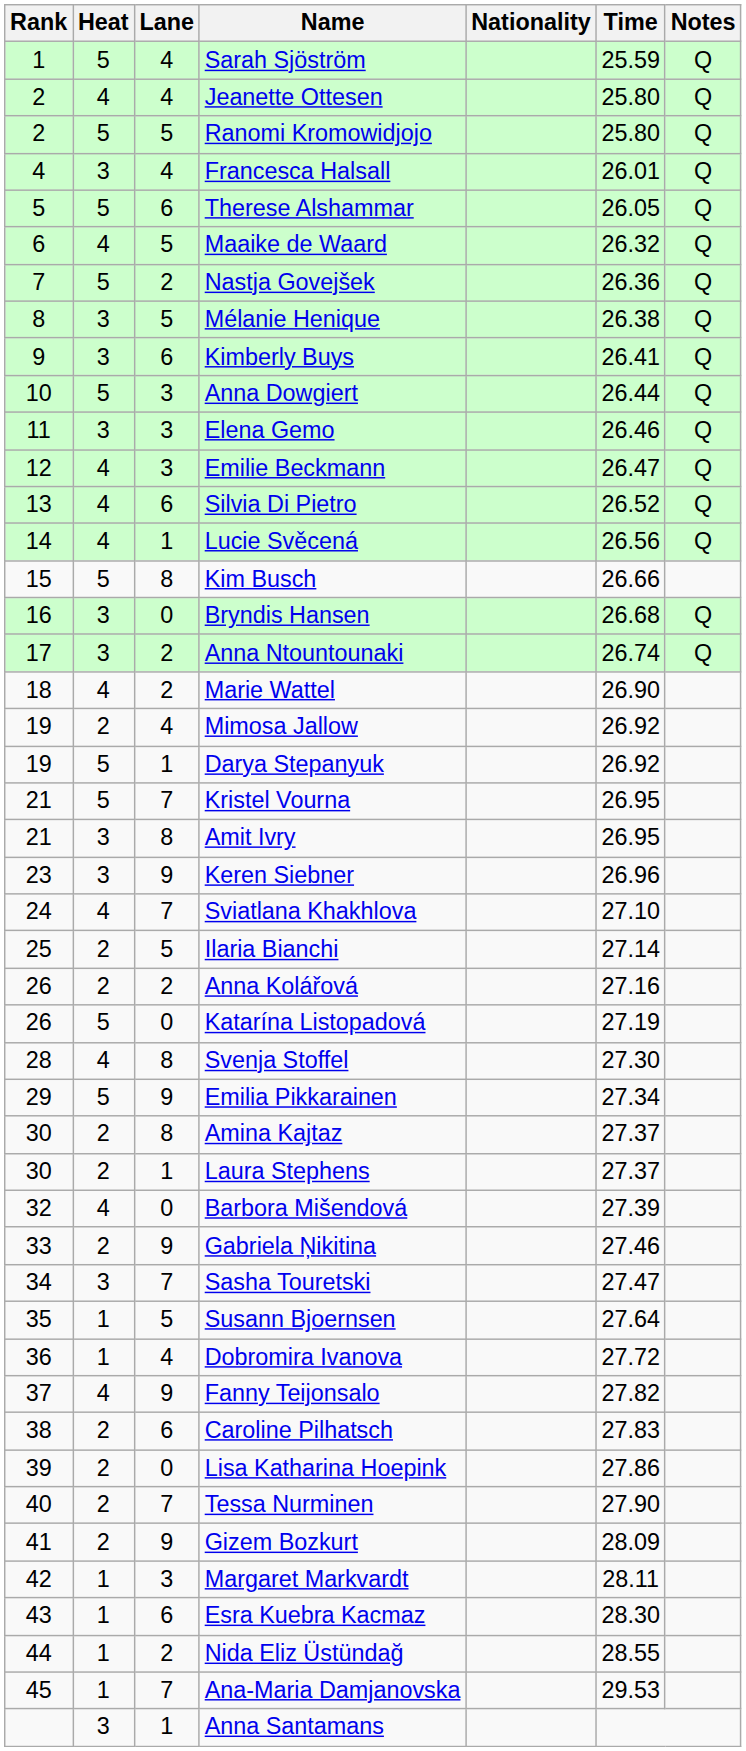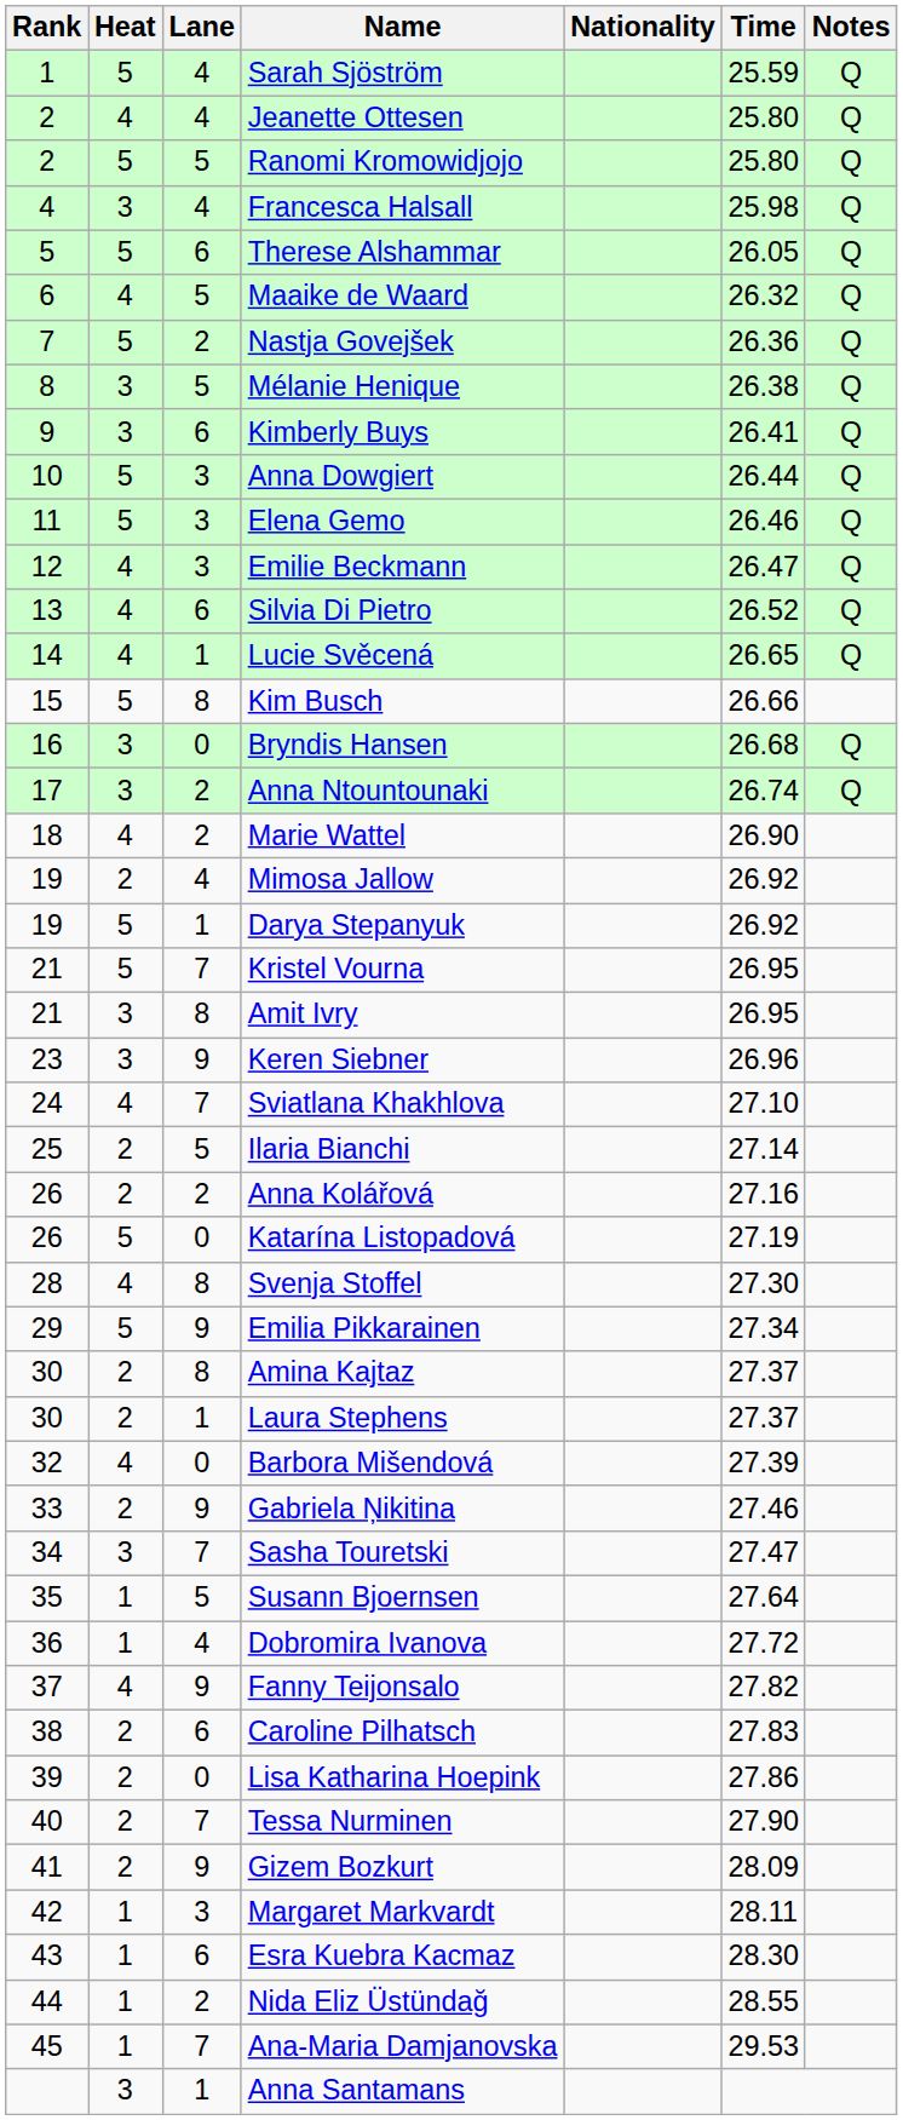 <table class="wikitable sortable" style="text-align:center">
 <tr>
 <th>Rank</th>
 <th>Heat</th>
 <th>Lane</th>
 <th>Name</th>
 <th>Nationality</th>
 <th>Time</th>
 <th>Notes</th>
 </tr>
 <tr bgcolor=ccffcc>
 <td>1</td>
 <td>5</td>
 <td>4</td>
 <td align=left><a href='#'>Sarah Sjöström</a></td>
 <td align=left></td>
 <td>25.59</td>
 <td>Q</td>
 </tr>
 <tr bgcolor=ccffcc>
 <td>2</td>
 <td>4</td>
 <td>4</td>
 <td align=left><a href='#'>Jeanette Ottesen</a></td>
 <td align=left></td>
 <td>25.80</td>
 <td>Q</td>
 </tr>
 <tr bgcolor=ccffcc>
 <td>2</td>
 <td>5</td>
 <td>5</td>
 <td align=left><a href='#'>Ranomi Kromowidjojo</a></td>
 <td align=left></td>
 <td>25.80</td>
 <td>Q</td>
 </tr>
 <tr bgcolor=ccffcc>
 <td>4</td>
 <td>3</td>
 <td>4</td>
 <td align=left><a href='#'>Francesca Halsall</a></td>
 <td align=left></td>
-<td>26.01</td>
+<td>25.98</td>
 <td>Q</td>
 </tr>
 <tr bgcolor=ccffcc>
 <td>5</td>
 <td>5</td>
 <td>6</td>
 <td align=left><a href='#'>Therese Alshammar</a></td>
 <td align=left></td>
 <td>26.05</td>
 <td>Q</td>
 </tr>
 <tr bgcolor=ccffcc>
 <td>6</td>
 <td>4</td>
 <td>5</td>
 <td align=left><a href='#'>Maaike de Waard</a></td>
 <td align=left></td>
 <td>26.32</td>
 <td>Q</td>
 </tr>
 <tr bgcolor=ccffcc>
 <td>7</td>
 <td>5</td>
 <td>2</td>
 <td align=left><a href='#'>Nastja Govejšek</a></td>
 <td align=left></td>
 <td>26.36</td>
 <td>Q</td>
 </tr>
 <tr bgcolor=ccffcc>
 <td>8</td>
 <td>3</td>
 <td>5</td>
 <td align=left><a href='#'>Mélanie Henique</a></td>
 <td align=left></td>
 <td>26.38</td>
 <td>Q</td>
 </tr>
 <tr bgcolor=ccffcc>
 <td>9</td>
 <td>3</td>
 <td>6</td>
 <td align=left><a href='#'>Kimberly Buys</a></td>
 <td align=left></td>
 <td>26.41</td>
 <td>Q</td>
 </tr>
 <tr bgcolor=ccffcc>
 <td>10</td>
 <td>5</td>
 <td>3</td>
 <td align=left><a href='#'>Anna Dowgiert</a></td>
 <td align=left></td>
 <td>26.44</td>
 <td>Q</td>
 </tr>
 <tr bgcolor=ccffcc>
 <td>11</td>
-<td>3</td>
+<td>5</td>
 <td>3</td>
 <td align=left><a href='#'>Elena Gemo</a></td>
 <td align=left></td>
 <td>26.46</td>
 <td>Q</td>
 </tr>
 <tr bgcolor=ccffcc>
 <td>12</td>
 <td>4</td>
 <td>3</td>
 <td align=left><a href='#'>Emilie Beckmann</a></td>
 <td align=left></td>
 <td>26.47</td>
 <td>Q</td>
 </tr>
 <tr bgcolor=ccffcc>
 <td>13</td>
 <td>4</td>
 <td>6</td>
 <td align=left><a href='#'>Silvia Di Pietro</a></td>
 <td align=left></td>
 <td>26.52</td>
 <td>Q</td>
 </tr>
 <tr bgcolor=ccffcc>
 <td>14</td>
 <td>4</td>
 <td>1</td>
 <td align=left><a href='#'>Lucie Svěcená</a></td>
 <td align=left></td>
-<td>26.56</td>
+<td>26.65</td>
 <td>Q</td>
 </tr>
 <tr>
 <td>15</td>
 <td>5</td>
 <td>8</td>
 <td align=left><a href='#'>Kim Busch</a></td>
 <td align=left></td>
 <td>26.66</td>
 <td></td>
 </tr>
 <tr bgcolor=ccffcc>
 <td>16</td>
 <td>3</td>
 <td>0</td>
 <td align=left><a href='#'>Bryndis Hansen</a></td>
 <td align=left></td>
 <td>26.68</td>
 <td>Q</td>
 </tr>
 <tr bgcolor=ccffcc>
 <td>17</td>
 <td>3</td>
 <td>2</td>
 <td align=left><a href='#'>Anna Ntountounaki</a></td>
 <td align=left></td>
 <td>26.74</td>
 <td>Q</td>
 </tr>
 <tr>
 <td>18</td>
 <td>4</td>
 <td>2</td>
 <td align=left><a href='#'>Marie Wattel</a></td>
 <td align=left></td>
 <td>26.90</td>
 <td></td>
 </tr>
 <tr>
 <td>19</td>
 <td>2</td>
 <td>4</td>
 <td align=left><a href='#'>Mimosa Jallow</a></td>
 <td align=left></td>
 <td>26.92</td>
 <td></td>
 </tr>
 <tr>
 <td>19</td>
 <td>5</td>
 <td>1</td>
 <td align=left><a href='#'>Darya Stepanyuk</a></td>
 <td align=left></td>
 <td>26.92</td>
 <td></td>
 </tr>
 <tr>
 <td>21</td>
 <td>5</td>
 <td>7</td>
 <td align=left><a href='#'>Kristel Vourna</a></td>
 <td align=left></td>
 <td>26.95</td>
 <td></td>
 </tr>
 <tr>
 <td>21</td>
 <td>3</td>
 <td>8</td>
 <td align=left><a href='#'>Amit Ivry</a></td>
 <td align=left></td>
 <td>26.95</td>
 <td></td>
 </tr>
 <tr>
 <td>23</td>
 <td>3</td>
 <td>9</td>
 <td align=left><a href='#'>Keren Siebner</a></td>
 <td align=left></td>
 <td>26.96</td>
 <td></td>
 </tr>
 <tr>
 <td>24</td>
 <td>4</td>
 <td>7</td>
 <td align=left><a href='#'>Sviatlana Khakhlova</a></td>
 <td align=left></td>
 <td>27.10</td>
 <td></td>
 </tr>
 <tr>
 <td>25</td>
 <td>2</td>
 <td>5</td>
 <td align=left><a href='#'>Ilaria Bianchi</a></td>
 <td align=left></td>
 <td>27.14</td>
 <td></td>
 </tr>
 <tr>
 <td>26</td>
 <td>2</td>
 <td>2</td>
 <td align=left><a href='#'>Anna Kolářová</a></td>
 <td align=left></td>
 <td>27.16</td>
 <td></td>
 </tr>
 <tr>
 <td>26</td>
 <td>5</td>
 <td>0</td>
 <td align=left><a href='#'>Katarína Listopadová</a></td>
 <td align=left></td>
 <td>27.19</td>
 <td></td>
 </tr>
 <tr>
 <td>28</td>
 <td>4</td>
 <td>8</td>
 <td align=left><a href='#'>Svenja Stoffel</a></td>
 <td align=left></td>
 <td>27.30</td>
 <td></td>
 </tr>
 <tr>
 <td>29</td>
 <td>5</td>
 <td>9</td>
 <td align=left><a href='#'>Emilia Pikkarainen</a></td>
 <td align=left></td>
 <td>27.34</td>
 <td></td>
 </tr>
 <tr>
 <td>30</td>
 <td>2</td>
 <td>8</td>
 <td align=left><a href='#'>Amina Kajtaz</a></td>
 <td align=left></td>
 <td>27.37</td>
 <td></td>
 </tr>
 <tr>
 <td>30</td>
 <td>2</td>
 <td>1</td>
 <td align=left><a href='#'>Laura Stephens</a></td>
 <td align=left></td>
 <td>27.37</td>
 <td></td>
 </tr>
 <tr>
 <td>32</td>
 <td>4</td>
 <td>0</td>
 <td align=left><a href='#'>Barbora Mišendová</a></td>
 <td align=left></td>
 <td>27.39</td>
 <td></td>
 </tr>
 <tr>
 <td>33</td>
 <td>2</td>
 <td>9</td>
 <td align=left><a href='#'>Gabriela Ņikitina</a></td>
 <td align=left></td>
 <td>27.46</td>
 <td></td>
 </tr>
 <tr>
 <td>34</td>
 <td>3</td>
 <td>7</td>
 <td align=left><a href='#'>Sasha Touretski</a></td>
 <td align=left></td>
 <td>27.47</td>
 <td></td>
 </tr>
 <tr>
 <td>35</td>
 <td>1</td>
 <td>5</td>
 <td align=left><a href='#'>Susann Bjoernsen</a></td>
 <td align=left></td>
 <td>27.64</td>
 <td></td>
 </tr>
 <tr>
 <td>36</td>
 <td>1</td>
 <td>4</td>
 <td align=left><a href='#'>Dobromira Ivanova</a></td>
 <td align=left></td>
 <td>27.72</td>
 <td></td>
 </tr>
 <tr>
 <td>37</td>
 <td>4</td>
 <td>9</td>
 <td align=left><a href='#'>Fanny Teijonsalo</a></td>
 <td align=left></td>
 <td>27.82</td>
 <td></td>
 </tr>
 <tr>
 <td>38</td>
 <td>2</td>
 <td>6</td>
 <td align=left><a href='#'>Caroline Pilhatsch</a></td>
 <td align=left></td>
 <td>27.83</td>
 <td></td>
 </tr>
 <tr>
 <td>39</td>
 <td>2</td>
 <td>0</td>
 <td align=left><a href='#'>Lisa Katharina Hoepink</a></td>
 <td align=left></td>
 <td>27.86</td>
 <td></td>
 </tr>
 <tr>
 <td>40</td>
 <td>2</td>
 <td>7</td>
 <td align=left><a href='#'>Tessa Nurminen</a></td>
 <td align=left></td>
 <td>27.90</td>
 <td></td>
 </tr>
 <tr>
 <td>41</td>
 <td>2</td>
 <td>9</td>
 <td align=left><a href='#'>Gizem Bozkurt</a></td>
 <td align=left></td>
 <td>28.09</td>
 <td></td>
 </tr>
 <tr>
 <td>42</td>
 <td>1</td>
 <td>3</td>
 <td align=left><a href='#'>Margaret Markvardt</a></td>
 <td align=left></td>
 <td>28.11</td>
 <td></td>
 </tr>
 <tr>
 <td>43</td>
 <td>1</td>
 <td>6</td>
 <td align=left><a href='#'>Esra Kuebra Kacmaz</a></td>
 <td align=left></td>
 <td>28.30</td>
 <td></td>
 </tr>
 <tr>
 <td>44</td>
 <td>1</td>
 <td>2</td>
 <td align=left><a href='#'>Nida Eliz Üstündağ</a></td>
 <td align=left></td>
 <td>28.55</td>
 <td></td>
 </tr>
 <tr>
 <td>45</td>
 <td>1</td>
 <td>7</td>
 <td align=left><a href='#'>Ana-Maria Damjanovska</a></td>
 <td align=left></td>
 <td>29.53</td>
 <td></td>
 </tr>
 <tr>
 <td></td>
 <td>3</td>
 <td>1</td>
 <td align=left><a href='#'>Anna Santamans</a></td>
 <td align=left></td>
 <td colspan=2></td>
 </tr>
 </table>
